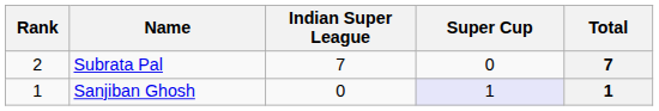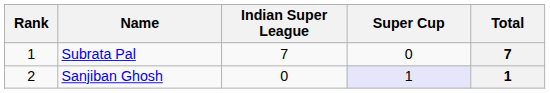 <table class="wikitable" style="text-align: center;">
 <tr>
 <th style="width:56px;">Rank</th>
 <th style="width:200px;">Name</th>
 <th style="width:150px;">Indian Super League</th>
 <th style="width:150px;">Super Cup</th>
 <th style="width:84px;">Total</th>
 </tr>
 <tr>
-<td>2</td>
+<td>1</td>
 <td align=left> <a href='#'>Subrata Pal</a></td>
 <td>7</td>
 <td>0</td>
 <th>7</th>
 </tr>
 <tr>
-<td>1</td>
+<td>2</td>
 <td align=left> <a href='#'>Sanjiban Ghosh</a></td>
 <td>0</td>
 <td style="background: lavender;">1</td>
 <th>1</th>
 </tr>
 </table>
